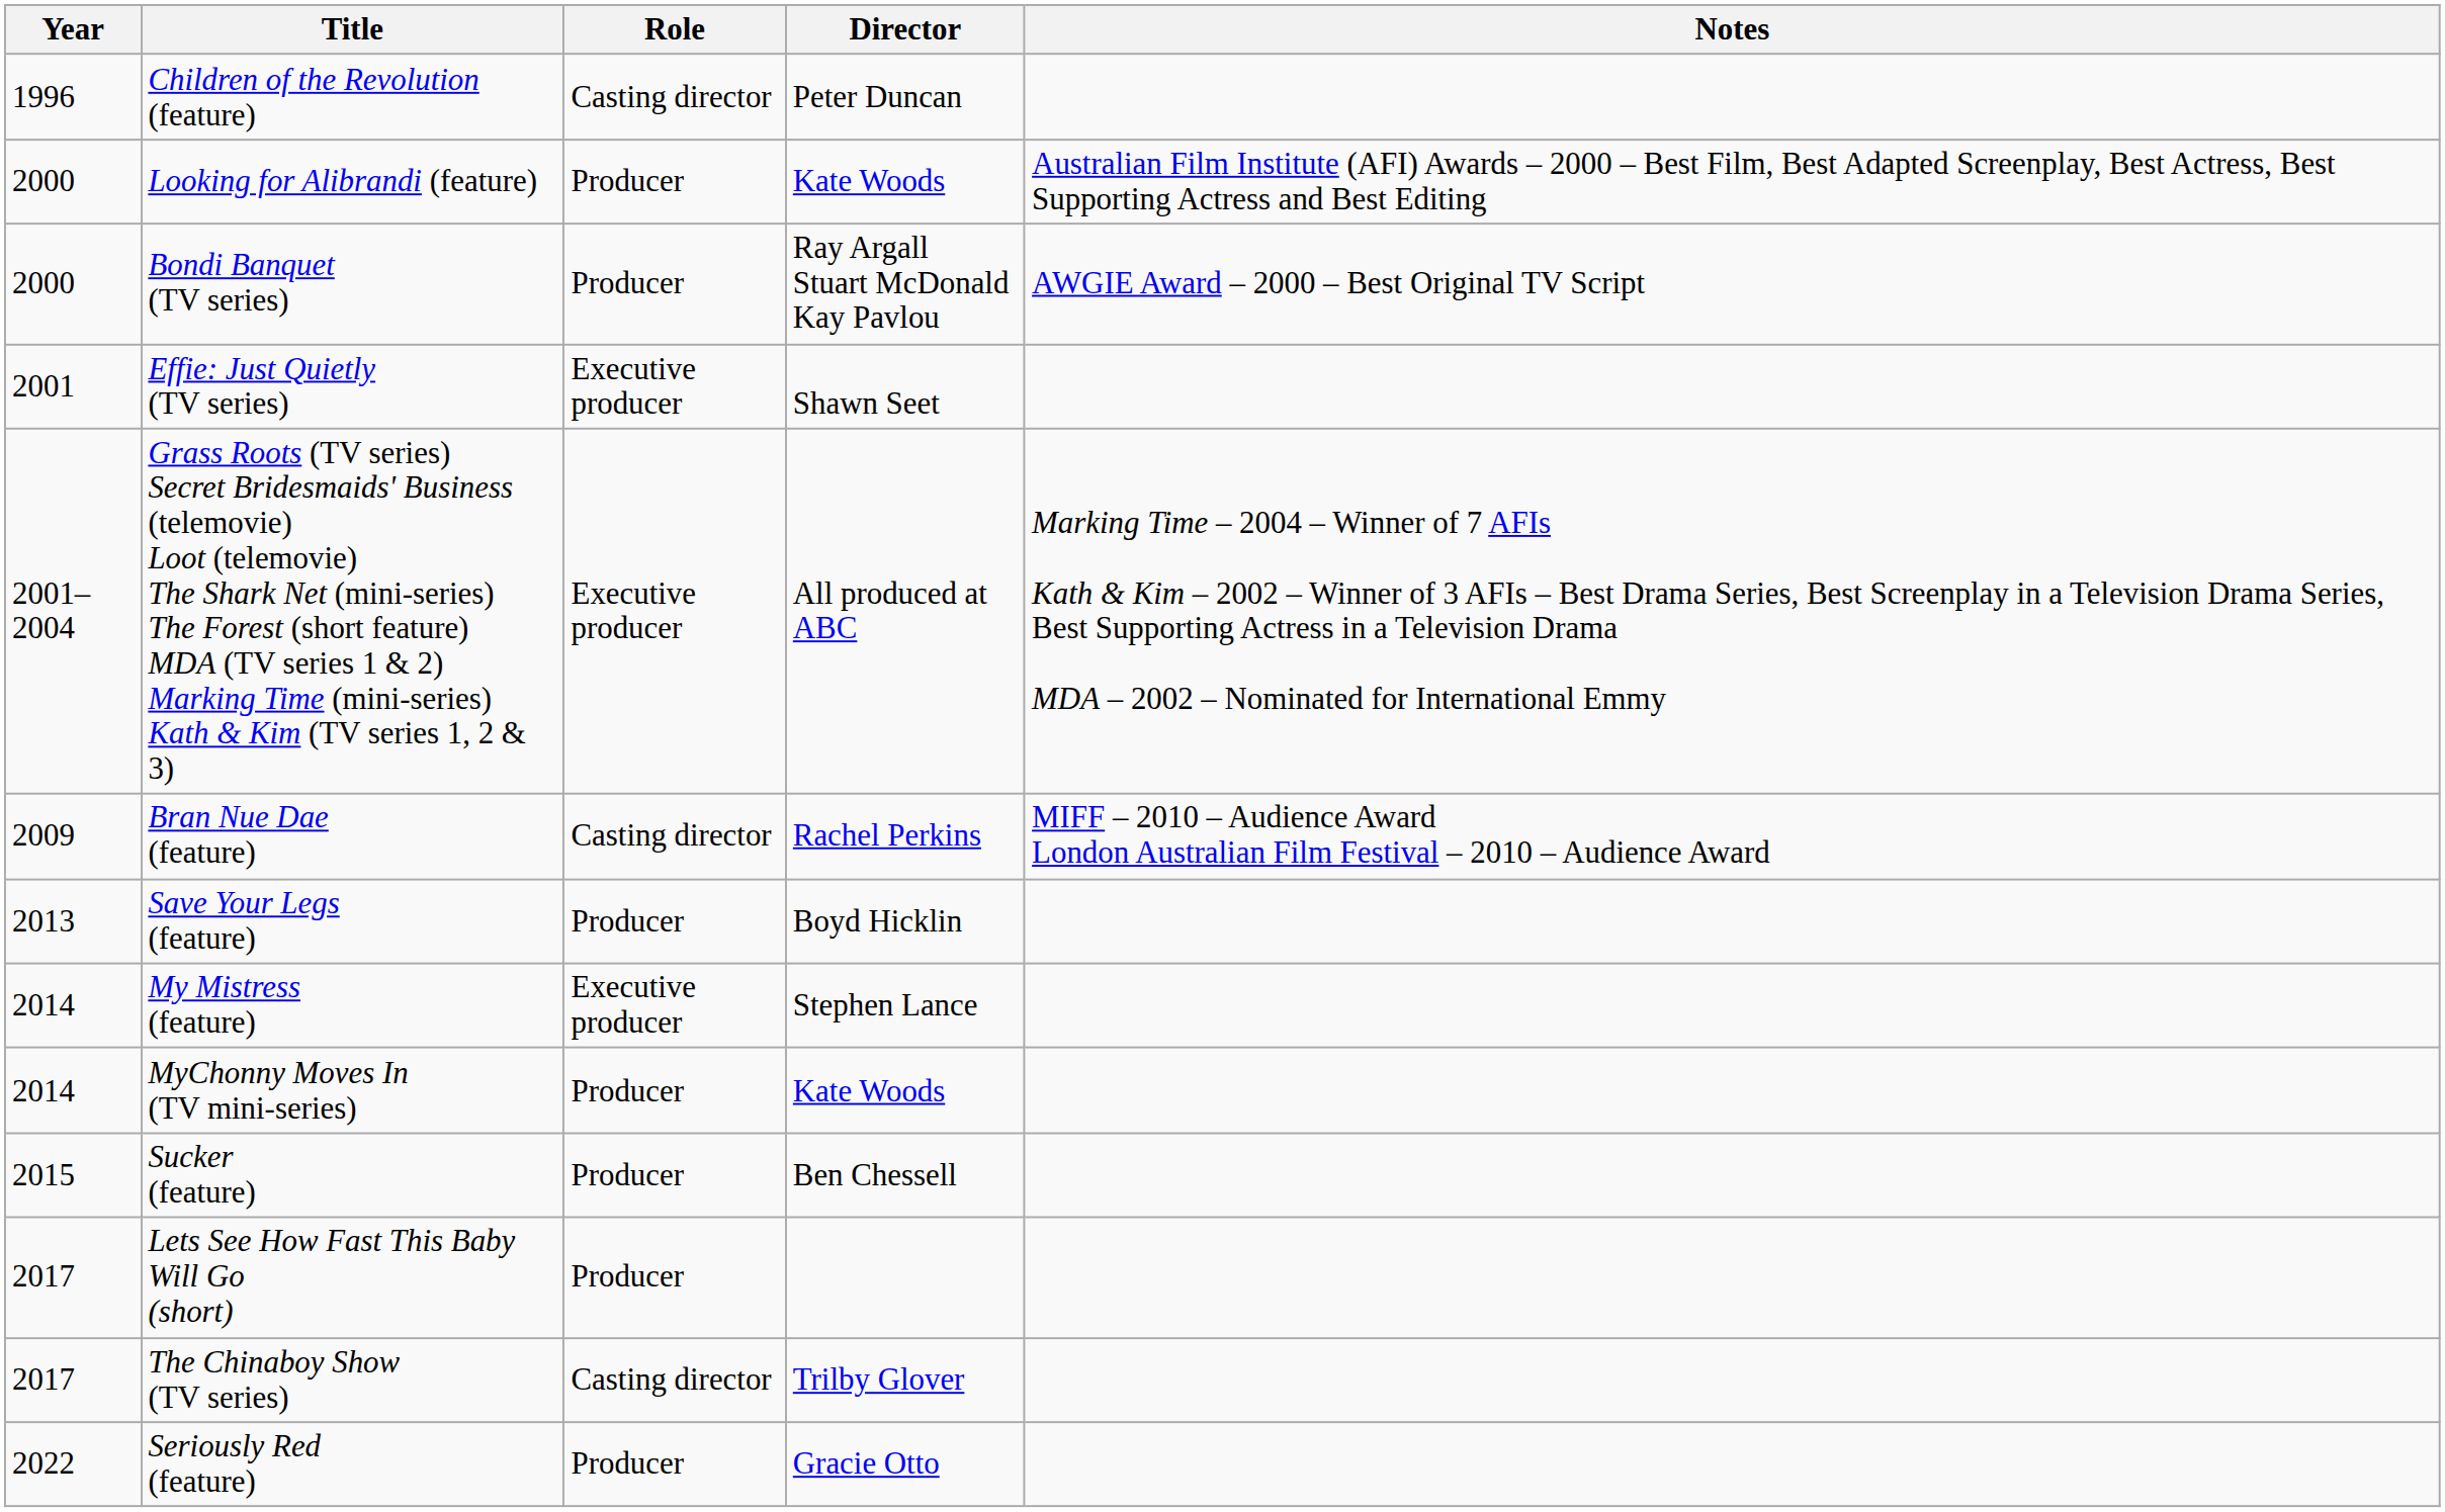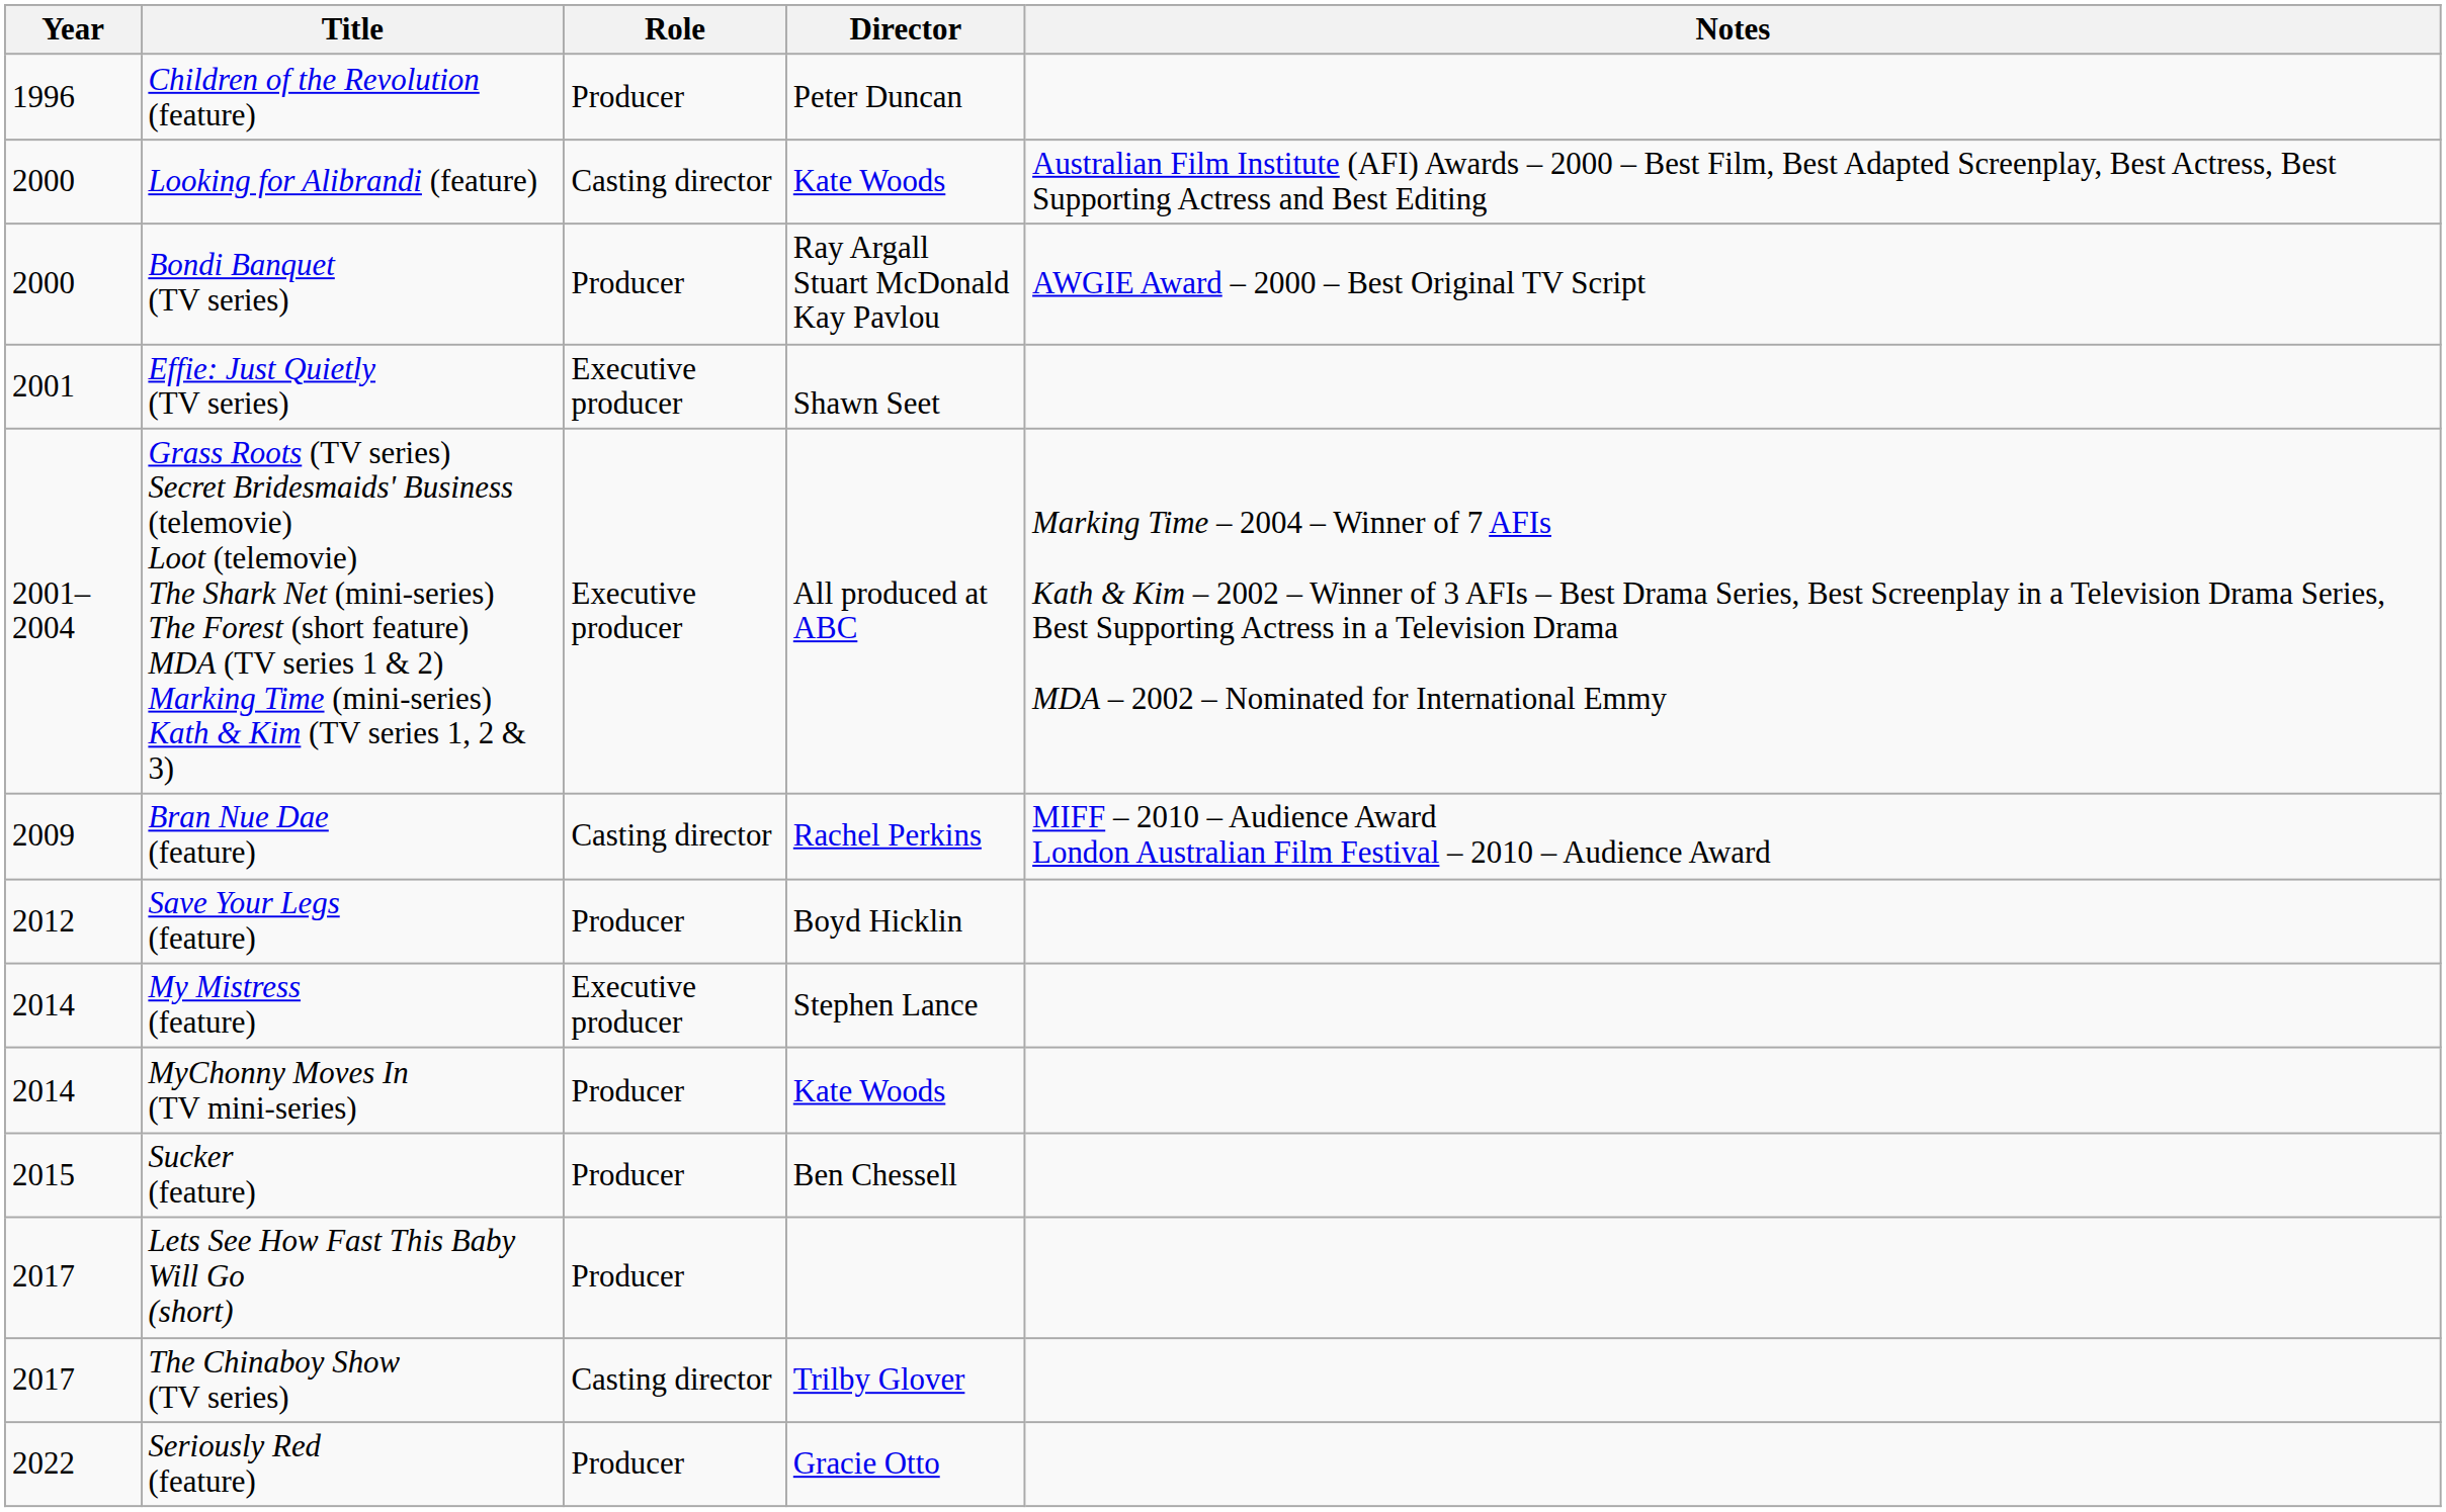 <table class="wikitable">
 <tr>
 <th><strong>Year</strong></th>
 <th><strong>Title</strong></th>
 <th><strong>Role</strong></th>
 <th><strong>Director</strong></th>
 <th><strong>Notes</strong></th>
 </tr>
 <tr>
 <td>1996</td>
 <td><em><a href='#'>Children of the Revolution</a></em><br>(feature)</td>
-<td>Casting director</td>
+<td>Producer</td>
 <td>Peter Duncan</td>
 <td></td>
 </tr>
 <tr>
 <td>2000</td>
 <td><em><a href='#'>Looking for Alibrandi</a></em> (feature)</td>
-<td>Producer</td>
+<td>Casting director</td>
 <td><a href='#'>Kate Woods</a></td>
 <td><a href='#'>Australian Film Institute</a> (AFI) Awards – 2000 – Best Film, Best Adapted Screenplay, Best Actress, Best Supporting Actress and Best Editing</td>
 </tr>
 <tr>
 <td>2000</td>
 <td><em><a href='#'>Bondi Banquet</a></em><br>(TV series)</td>
 <td>Producer</td>
 <td>Ray Argall<br>Stuart McDonald<br>Kay Pavlou<br></td>
 <td><a href='#'>AWGIE Award</a> – 2000 – Best Original TV Script</td>
 </tr>
 <tr>
 <td>2001</td>
 <td><em><a href='#'>Effie: Just Quietly</a></em><br>(TV series)</td>
 <td>Executive producer</td>
 <td><br>Shawn Seet</td>
 <td></td>
 </tr>
 <tr>
 <td>2001–2004</td>
 <td><em><a href='#'>Grass Roots</a></em> (TV series)<br><em>Secret Bridesmaids' Business</em> (telemovie)<br><em>Loot</em> (telemovie)<br><em>The Shark Net</em> (mini-series)<br><em>The Forest</em> (short feature)<br><em>MDA</em> (TV series 1 & 2)<br><em><a href='#'>Marking Time</a></em> (mini-series)<br><em><a href='#'>Kath & Kim</a></em> (TV series 1, 2 & 3)</td>
 <td>Executive producer</td>
 <td>All produced at <a href='#'>ABC</a></td>
 <td><em>Marking Time</em> – 2004 – Winner of 7 <a href='#'>AFIs</a><br><br><em>Kath & Kim</em> – 2002 – Winner of 3 AFIs – Best Drama Series, Best Screenplay in a Television Drama Series, Best Supporting Actress in a Television Drama<br><br><em>MDA</em> – 2002 – Nominated for International Emmy</td>
 </tr>
 <tr>
 <td>2009</td>
 <td><em><a href='#'>Bran Nue Dae</a></em><br>(feature)</td>
 <td>Casting director</td>
 <td><a href='#'>Rachel Perkins</a></td>
 <td><a href='#'>MIFF</a> – 2010 – Audience Award<br><a href='#'>London Australian Film Festival</a> – 2010 – Audience Award</td>
 </tr>
 <tr>
-<td>2013</td>
+<td>2012</td>
 <td><a href='#'><em>Save Your Legs</em></a><br>(feature)</td>
 <td>Producer</td>
 <td>Boyd Hicklin</td>
 <td></td>
 </tr>
 <tr>
 <td>2014</td>
 <td><em><a href='#'>My Mistress</a></em><br>(feature)</td>
 <td>Executive producer</td>
 <td>Stephen Lance</td>
 <td></td>
 </tr>
 <tr>
 <td>2014</td>
 <td><em>MyChonny Moves In</em><br>(TV mini-series)</td>
 <td>Producer</td>
 <td><a href='#'>Kate Woods</a></td>
 <td></td>
 </tr>
 <tr>
 <td>2015</td>
 <td><em>Sucker</em><br>(feature)</td>
 <td>Producer</td>
 <td>Ben Chessell</td>
 <td></td>
 </tr>
 <tr>
 <td>2017</td>
 <td><em>Lets See How Fast This Baby Will Go<br>(short)</em></td>
 <td>Producer</td>
 <td></td>
 <td></td>
 </tr>
 <tr>
 <td>2017</td>
 <td><em>The Chinaboy Show</em><br>(TV series)</td>
 <td>Casting director</td>
 <td><a href='#'>Trilby Glover</a></td>
 <td></td>
 </tr>
 <tr>
 <td>2022</td>
 <td><em>Seriously Red</em><br>(feature)</td>
 <td>Producer</td>
 <td><a href='#'>Gracie Otto</a></td>
 <td></td>
 </tr>
 </table>
